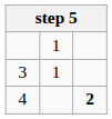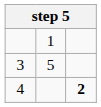 <table class="wikitable" style="margin:0.5em auto;text-align:center;width:6em;height:6em;table-layout:fixed;">
 <tr>
 <th colspan="3">step 5</th>
 </tr>
 <tr>
 <td></td>
 <td>1</td>
 <td></td>
 </tr>
 <tr>
 <td>3</td>
-<td>1</td>
+<td>5</td>
 <td></td>
 </tr>
 <tr>
 <td>4</td>
 <td></td>
 <td><strong>2</strong></td>
 </tr>
 </table>
